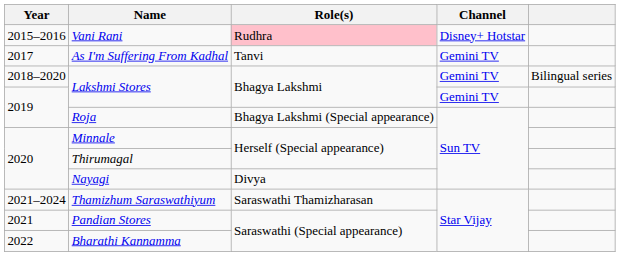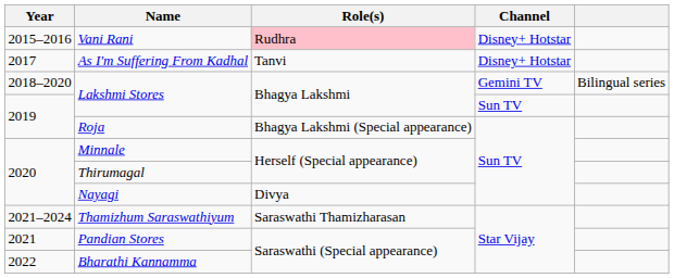 <table class="wikitable sortable">
 <tr>
 <th>Year</th>
 <th>Name</th>
 <th>Role(s)</th>
 <th>Channel</th>
 <th></th>
 </tr>
 <tr>
 <td>2015–2016</td>
 <td><em><a href='#'>Vani Rani</a></em></td>
 <td style="background: pink;">Rudhra</td>
 <td><a href='#'>Disney+ Hotstar</a></td>
 <td></td>
 </tr>
 <tr>
 <td>2017</td>
 <td><em><a href='#'>As I'm Suffering From Kadhal</a></em></td>
 <td>Tanvi</td>
-<td><a href='#'>Gemini TV</a></td>
+<td><a href='#'>Disney+ Hotstar</a></td>
 <td></td>
 </tr>
 <tr>
 <td>2018–2020</td>
 <td rowspan="2"><em><a href='#'>Lakshmi Stores</a></em></td>
 <td rowspan="2">Bhagya Lakshmi</td>
 <td><a href='#'>Gemini TV</a></td>
 <td>Bilingual series</td>
 </tr>
 <tr>
 <td rowspan="2">2019</td>
-<td><a href='#'>Gemini TV</a></td>
+<td><a href='#'>Sun TV</a></td>
 <td></td>
 </tr>
 <tr>
 <td><em><a href='#'>Roja</a></em></td>
 <td>Bhagya Lakshmi (Special appearance)</td>
 <td rowspan="4"><a href='#'>Sun TV</a></td>
 <td></td>
 </tr>
 <tr>
 <td rowspan="3">2020</td>
 <td><em><a href='#'>Minnale</a></em></td>
 <td rowspan="2">Herself (Special appearance)</td>
 <td></td>
 </tr>
 <tr>
 <td><em>Thirumagal</em></td>
 <td></td>
 </tr>
 <tr>
 <td><em><a href='#'>Nayagi</a></em></td>
 <td>Divya</td>
 <td></td>
 </tr>
 <tr>
 <td>2021–2024</td>
 <td><em><a href='#'>Thamizhum Saraswathiyum</a></em></td>
 <td>Saraswathi Thamizharasan</td>
 <td rowspan="3"><a href='#'>Star Vijay</a></td>
 <td></td>
 </tr>
 <tr>
 <td>2021</td>
 <td><em><a href='#'>Pandian Stores</a></em></td>
 <td rowspan="2">Saraswathi (Special appearance)</td>
 <td></td>
 </tr>
 <tr>
 <td>2022</td>
 <td><a href='#'><em>Bharathi Kannamma</em></a></td>
 <td></td>
 </tr>
 </table>
